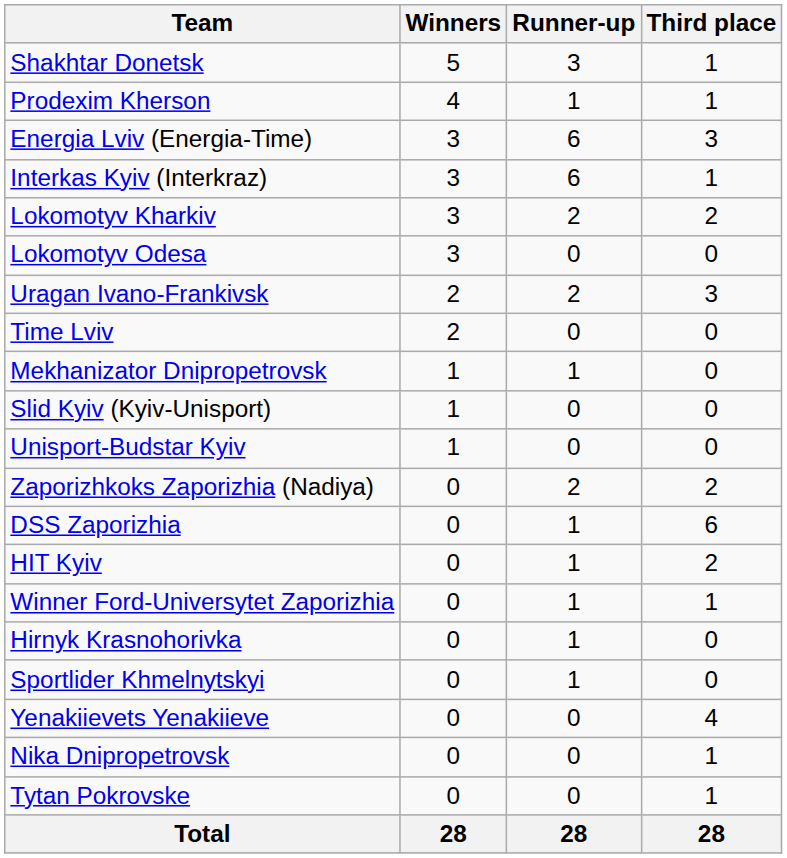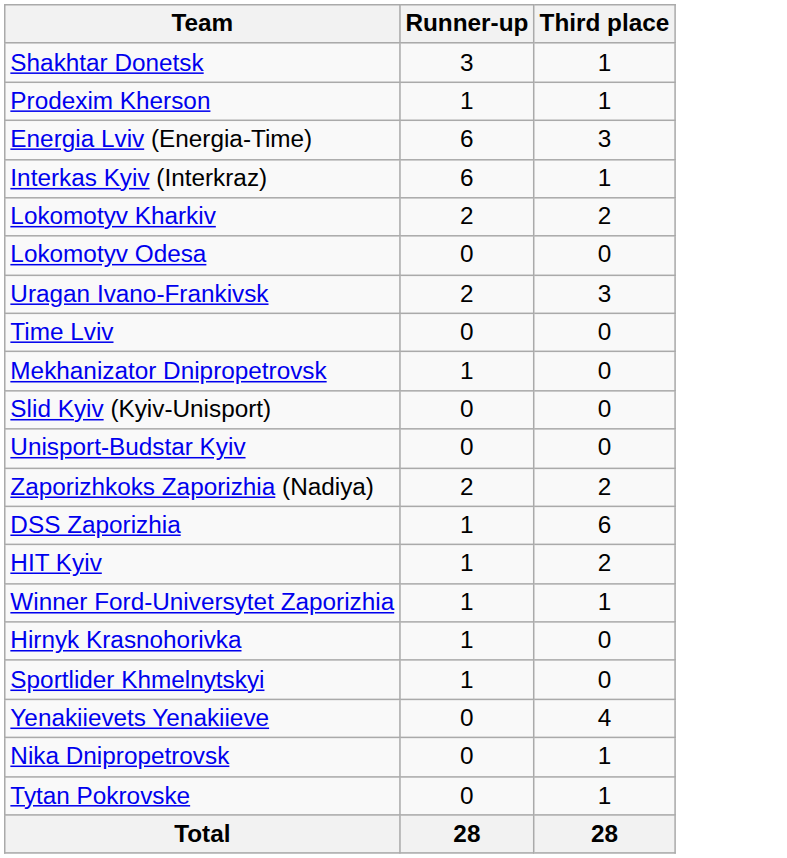 <table class="wikitable">
 <tr>
 <th>Team</th>
-<th>Winners</th>
 <th>Runner-up</th>
 <th>Third place</th>
 </tr>
 <tr>
 <td><a href='#'>Shakhtar Donetsk</a></td>
-<td align=center>5</td>
 <td align=center>3</td>
 <td align=center>1</td>
 </tr>
 <tr>
 <td><a href='#'>Prodexim Kherson</a></td>
-<td align=center>4</td>
 <td align=center>1</td>
 <td align=center>1</td>
 </tr>
 <tr>
 <td><a href='#'>Energia Lviv</a> (Energia-Time)</td>
-<td align=center>3</td>
 <td align=center>6</td>
 <td align=center>3</td>
 </tr>
 <tr>
 <td><a href='#'>Interkas Kyiv</a> (Interkraz)</td>
-<td align=center>3</td>
 <td align=center>6</td>
 <td align=center>1</td>
 </tr>
 <tr>
 <td><a href='#'>Lokomotyv Kharkiv</a></td>
-<td align=center>3</td>
 <td align=center>2</td>
 <td align=center>2</td>
 </tr>
 <tr>
 <td><a href='#'>Lokomotyv Odesa</a></td>
-<td align=center>3</td>
 <td align=center>0</td>
 <td align=center>0</td>
 </tr>
 <tr>
 <td><a href='#'>Uragan Ivano-Frankivsk</a></td>
 <td align=center>2</td>
-<td align=center>2</td>
 <td align=center>3</td>
 </tr>
 <tr>
 <td><a href='#'>Time Lviv</a></td>
-<td align=center>2</td>
 <td align=center>0</td>
 <td align=center>0</td>
 </tr>
 <tr>
 <td><a href='#'>Mekhanizator Dnipropetrovsk</a></td>
 <td align=center>1</td>
-<td align=center>1</td>
 <td align=center>0</td>
 </tr>
 <tr>
 <td><a href='#'>Slid Kyiv</a> (Kyiv-Unisport)</td>
-<td align=center>1</td>
 <td align=center>0</td>
 <td align=center>0</td>
 </tr>
 <tr>
 <td><a href='#'>Unisport-Budstar Kyiv</a></td>
-<td align=center>1</td>
 <td align=center>0</td>
 <td align=center>0</td>
 </tr>
 <tr>
 <td><a href='#'>Zaporizhkoks Zaporizhia</a> (Nadiya)</td>
-<td align=center>0</td>
 <td align=center>2</td>
 <td align=center>2</td>
 </tr>
 <tr>
 <td><a href='#'>DSS Zaporizhia</a></td>
-<td align=center>0</td>
 <td align=center>1</td>
 <td align=center>6</td>
 </tr>
 <tr>
 <td><a href='#'>HIT Kyiv</a></td>
-<td align=center>0</td>
 <td align=center>1</td>
 <td align=center>2</td>
 </tr>
 <tr>
 <td><a href='#'>Winner Ford-Universytet Zaporizhia</a></td>
-<td align=center>0</td>
 <td align=center>1</td>
 <td align=center>1</td>
 </tr>
 <tr>
 <td><a href='#'>Hirnyk Krasnohorivka</a></td>
-<td align=center>0</td>
 <td align=center>1</td>
 <td align=center>0</td>
 </tr>
 <tr>
 <td><a href='#'>Sportlider Khmelnytskyi</a></td>
-<td align=center>0</td>
 <td align=center>1</td>
 <td align=center>0</td>
 </tr>
 <tr>
 <td><a href='#'>Yenakiievets Yenakiieve</a></td>
 <td align=center>0</td>
-<td align=center>0</td>
 <td align=center>4</td>
 </tr>
 <tr>
 <td><a href='#'>Nika Dnipropetrovsk</a></td>
 <td align=center>0</td>
-<td align=center>0</td>
 <td align=center>1</td>
 </tr>
 <tr>
 <td><a href='#'>Tytan Pokrovske</a></td>
-<td align=center>0</td>
 <td align=center>0</td>
 <td align=center>1</td>
 </tr>
 <tr>
 <th>Total</th>
 <th>28</th>
 <th>28</th>
-<th>28</th>
 </tr>
 </table>
